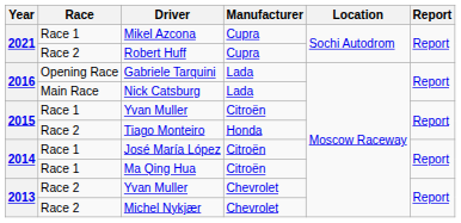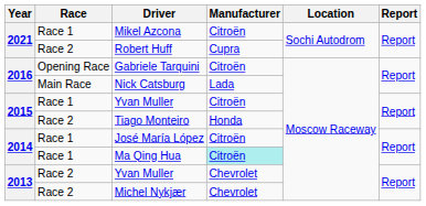 <table class="wikitable" style="font-size: 95%;">
 <tr>
 <th>Year</th>
 <th>Race</th>
 <th>Driver</th>
 <th>Manufacturer</th>
 <th>Location</th>
 <th>Report</th>
 </tr>
 <tr>
 <th rowspan=2><a href='#'>2021</a></th>
 <td>Race 1</td>
 <td> <a href='#'>Mikel Azcona</a></td>
-<td> <a href='#'>Cupra</a></td>
+<td> <a href='#'>Citroën</a></td>
 <td rowspan=2><a href='#'>Sochi Autodrom</a></td>
 <td rowspan=2><a href='#'>Report</a></td>
 </tr>
 <tr>
 <td>Race 2</td>
 <td> <a href='#'>Robert Huff</a></td>
 <td> <a href='#'>Cupra</a></td>
 </tr>
 <tr>
 <th rowspan=2><a href='#'>2016</a></th>
 <td>Opening Race</td>
 <td> <a href='#'>Gabriele Tarquini</a></td>
-<td> <a href='#'>Lada</a></td>
+<td> <a href='#'>Citroën</a></td>
 <td rowspan=8><a href='#'>Moscow Raceway</a></td>
 <td rowspan=2><a href='#'>Report</a></td>
 </tr>
 <tr>
 <td>Main Race</td>
 <td> <a href='#'>Nick Catsburg</a></td>
 <td> <a href='#'>Lada</a></td>
 </tr>
 <tr>
 <th rowspan=2><a href='#'>2015</a></th>
 <td>Race 1</td>
 <td> <a href='#'>Yvan Muller</a></td>
 <td> <a href='#'>Citroën</a></td>
 <td rowspan=2><a href='#'>Report</a></td>
 </tr>
 <tr>
 <td>Race 2</td>
 <td> <a href='#'>Tiago Monteiro</a></td>
 <td> <a href='#'>Honda</a></td>
 </tr>
 <tr>
 <th rowspan=2><a href='#'>2014</a></th>
 <td>Race 1</td>
 <td> <a href='#'>José María López</a></td>
 <td> <a href='#'>Citroën</a></td>
 <td rowspan=2><a href='#'>Report</a></td>
 </tr>
 <tr>
 <td>Race 1</td>
 <td> <a href='#'>Ma Qing Hua</a></td>
-<td> <a href='#'>Citroën</a></td>
+<td style="background: paleturquoise;"> <a href='#'>Citroën</a></td>
 </tr>
 <tr>
 <th rowspan=2><a href='#'>2013</a></th>
 <td>Race 2</td>
 <td> <a href='#'>Yvan Muller</a></td>
 <td> <a href='#'>Chevrolet</a></td>
 <td rowspan=2><a href='#'>Report</a></td>
 </tr>
 <tr>
 <td>Race 2</td>
 <td> <a href='#'>Michel Nykjær</a></td>
 <td> <a href='#'>Chevrolet</a></td>
 </tr>
 </table>
